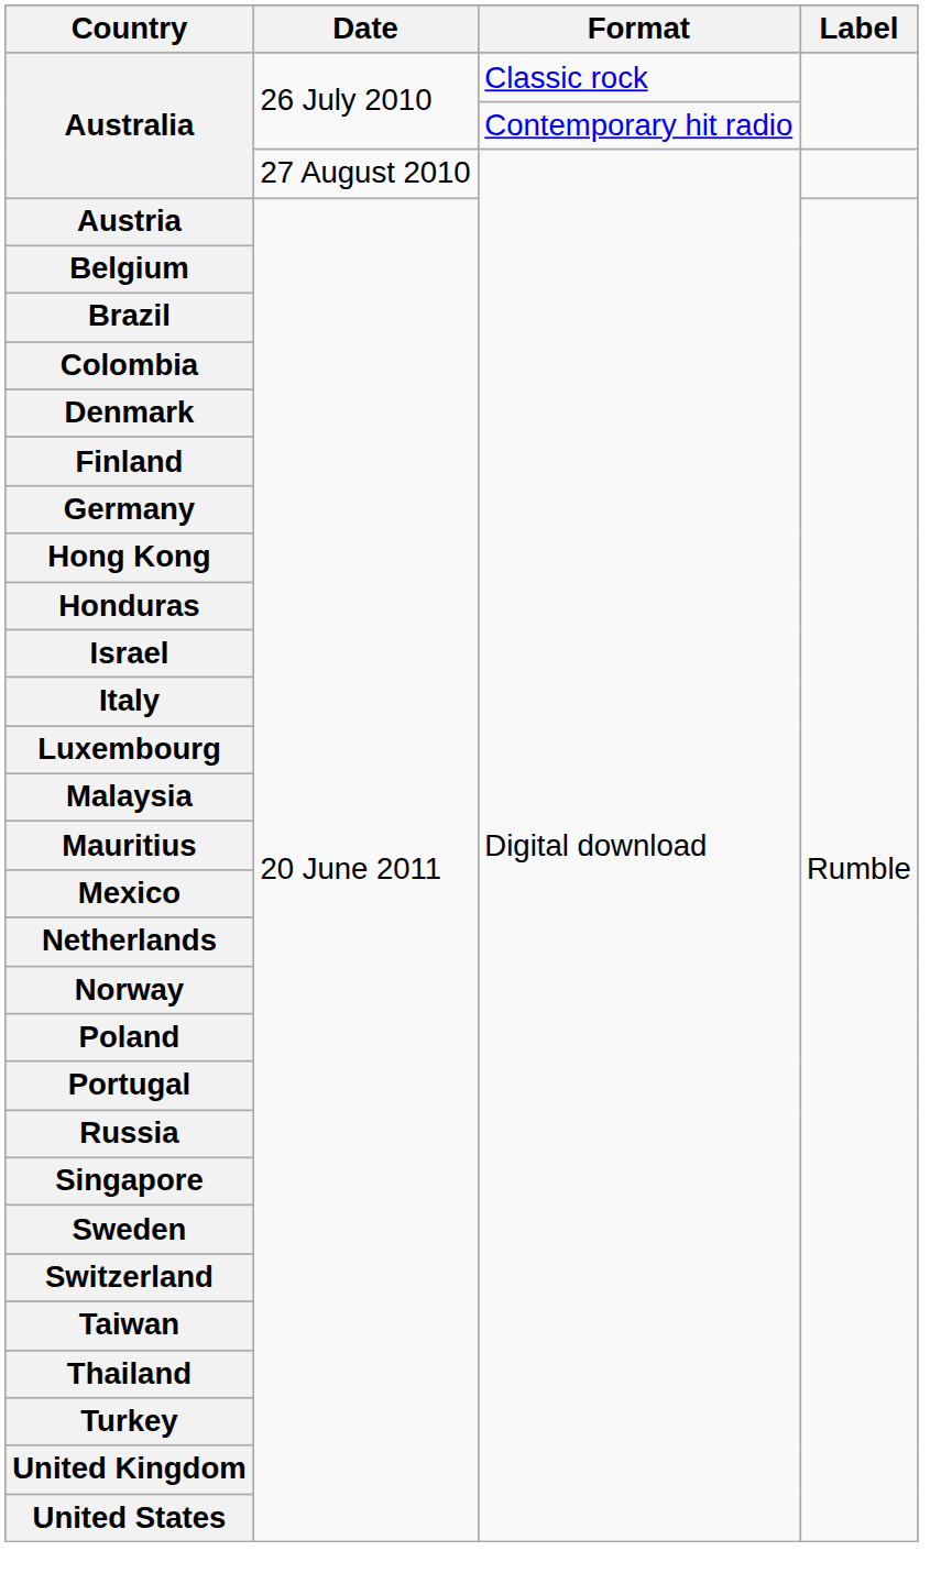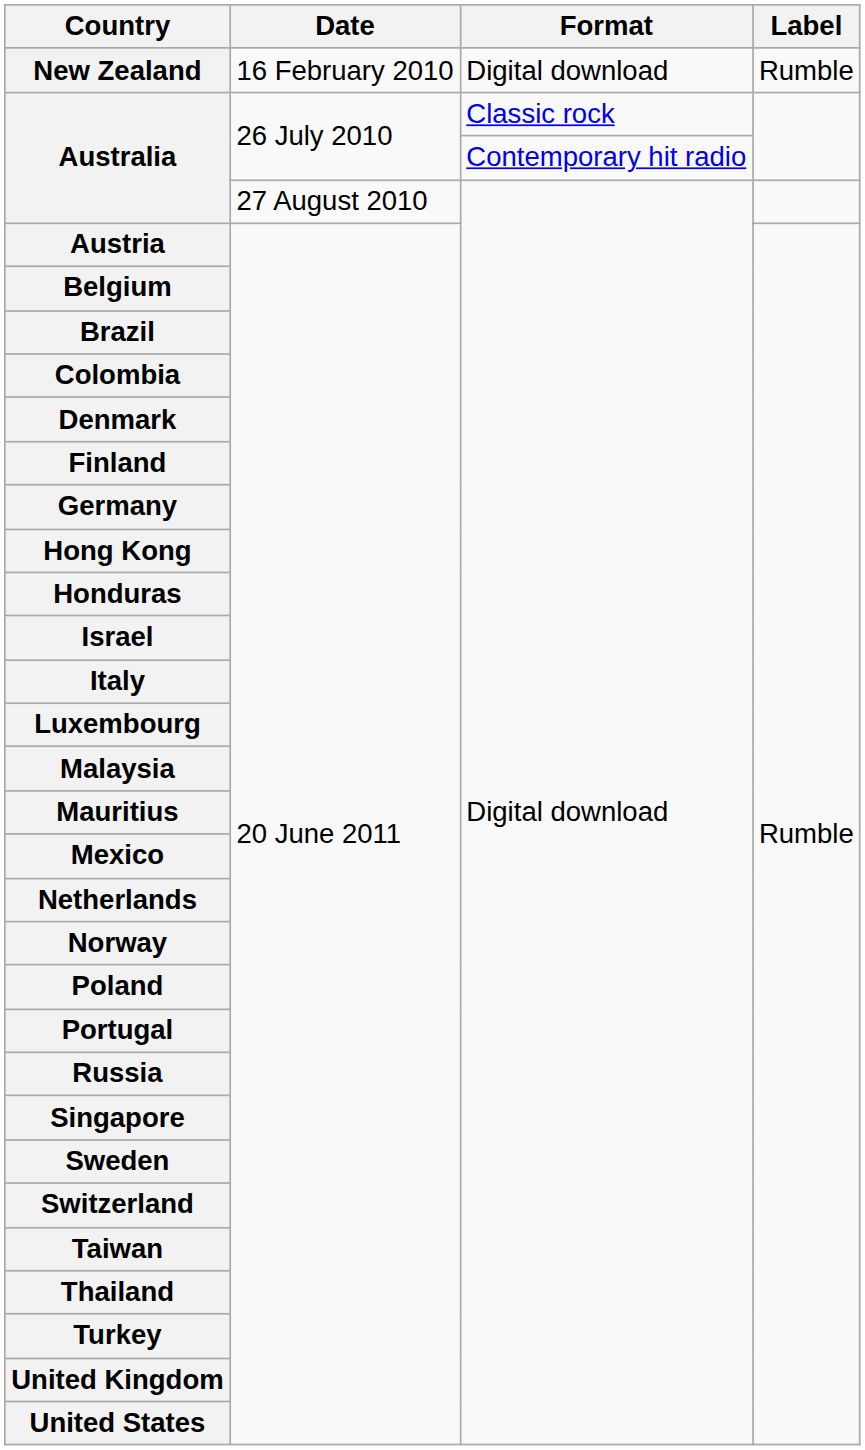 <table class="wikitable plainrowheaders">
 <tr>
 <th scope="col">Country</th>
 <th scope="col">Date</th>
 <th scope="col">Format</th>
 <th scope="col">Label</th>
+</tr>
+<tr>
+<th scope="row">New Zealand</th>
+<td>16 February 2010</td>
+<td>Digital download</td>
+<td>Rumble</td>
 </tr>
 <tr>
 <th scope="row" rowspan="3">Australia</th>
 <td rowspan="2">26 July 2010</td>
 <td><a href='#'>Classic rock</a></td>
 <td rowspan="2"></td>
 </tr>
 <tr>
 <td><a href='#'>Contemporary hit radio</a></td>
 </tr>
 <tr>
 <td>27 August 2010</td>
 <td rowspan="30">Digital download</td>
 <td></td>
 </tr>
 <tr>
 <th scope="row">Austria</th>
 <td rowspan="29">20 June 2011</td>
 <td rowspan="29">Rumble</td>
 </tr>
 <tr>
 <th scope="row">Belgium</th>
 </tr>
 <tr>
 <th scope="row">Brazil</th>
 </tr>
 <tr>
 <th scope="row">Colombia</th>
 </tr>
 <tr>
 <th scope="row">Denmark</th>
 </tr>
 <tr>
 <th scope="row">Finland</th>
 </tr>
 <tr>
 <th scope="row">Germany</th>
 </tr>
 <tr>
 <th scope="row">Hong Kong</th>
 </tr>
 <tr>
 <th scope="row">Honduras</th>
 </tr>
 <tr>
 <th scope="row">Israel</th>
 </tr>
 <tr>
 <th scope="row">Italy</th>
 </tr>
 <tr>
 <th scope="row">Luxembourg</th>
 </tr>
 <tr>
 <th scope="row">Malaysia</th>
 </tr>
 <tr>
 <th scope="row">Mauritius</th>
 </tr>
 <tr>
 <th scope="row">Mexico</th>
 </tr>
 <tr>
 <th scope="row">Netherlands</th>
 </tr>
 <tr>
 <th scope="row">Norway</th>
 </tr>
 <tr>
 <th scope="row">Poland</th>
 </tr>
 <tr>
 <th scope="row">Portugal</th>
 </tr>
 <tr>
 <th scope="row">Russia</th>
 </tr>
 <tr>
 <th scope="row">Singapore</th>
 </tr>
 <tr>
 <th scope="row">Sweden</th>
 </tr>
 <tr>
 <th scope="row">Switzerland</th>
 </tr>
 <tr>
 <th scope="row">Taiwan</th>
 </tr>
 <tr>
 <th scope="row">Thailand</th>
 </tr>
 <tr>
 <th scope="row">Turkey</th>
 </tr>
 <tr>
 <th scope="row">United Kingdom</th>
 </tr>
 <tr>
 <th scope="row">United States</th>
 </tr>
 </table>
